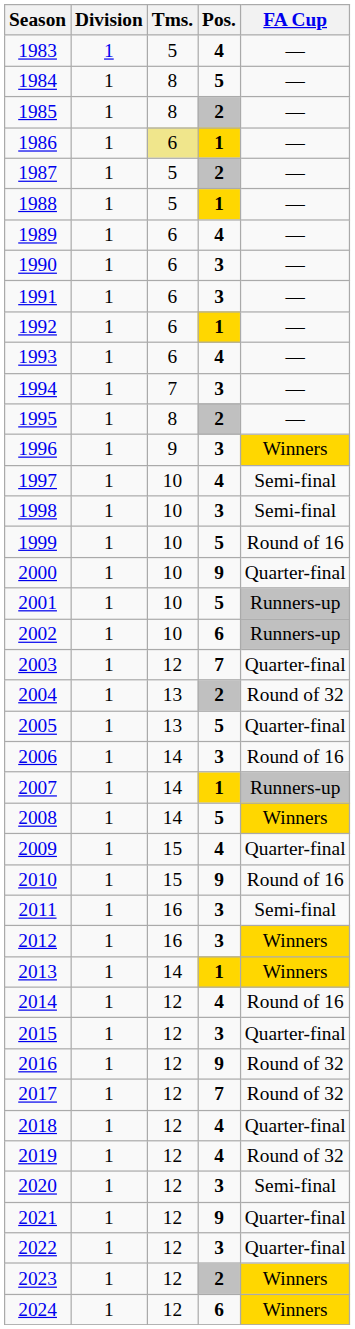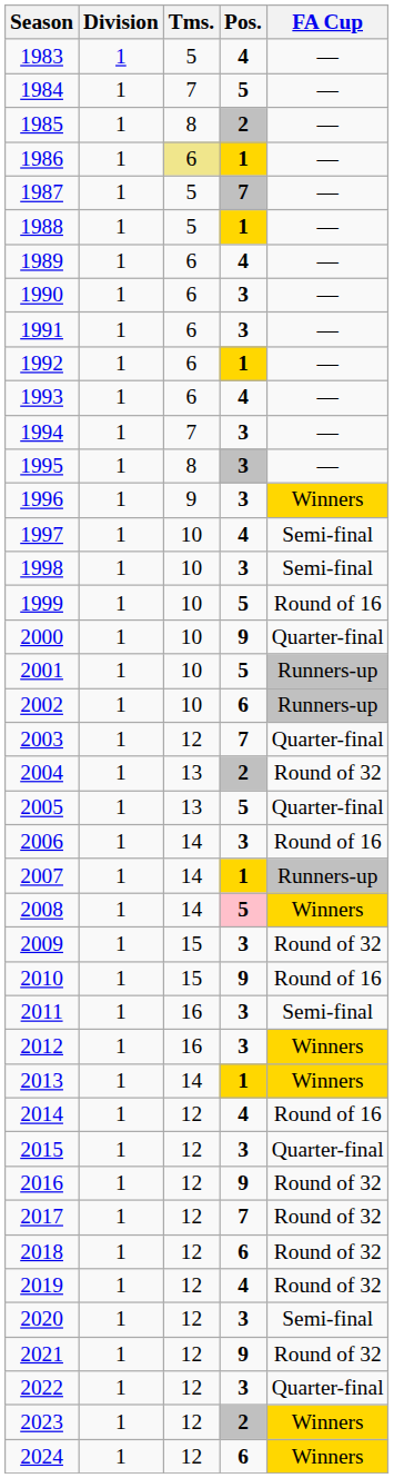 <table class="wikitable">
 <tr>
 <th>Season</th>
 <th>Division</th>
 <th>Tms.</th>
 <th>Pos.</th>
 <th><a href='#'>FA Cup</a></th>
 </tr>
 <tr>
 <td align=center><a href='#'>1983</a></td>
 <td align=center><a href='#'>1</a></td>
 <td align=center>5</td>
 <td align=center><strong>4</strong></td>
 <td align=center>—</td>
 </tr>
 <tr>
 <td align=center><a href='#'>1984</a></td>
 <td align=center>1</td>
-<td align=center>8</td>
+<td align=center>7</td>
 <td align=center><strong>5</strong></td>
 <td align=center>—</td>
 </tr>
 <tr>
 <td align=center><a href='#'>1985</a></td>
 <td align=center>1</td>
 <td align=center>8</td>
 <td align=center bgcolor=silver><strong>2</strong></td>
 <td align=center>—</td>
 </tr>
 <tr>
 <td align=center><a href='#'>1986</a></td>
 <td align=center>1</td>
 <td align=center style="background: khaki;">6</td>
 <td align=center bgcolor=gold><strong>1</strong></td>
 <td align=center>—</td>
 </tr>
 <tr>
 <td align=center><a href='#'>1987</a></td>
 <td align=center>1</td>
 <td align=center>5</td>
-<td align=center bgcolor=silver><strong>2</strong></td>
+<td align=center bgcolor=silver><strong>7</strong></td>
 <td align=center>—</td>
 </tr>
 <tr>
 <td align=center><a href='#'>1988</a></td>
 <td align=center>1</td>
 <td align=center>5</td>
 <td align=center bgcolor=gold><strong>1</strong></td>
 <td align=center>—</td>
 </tr>
 <tr>
 <td align=center><a href='#'>1989</a></td>
 <td align=center>1</td>
 <td align=center>6</td>
 <td align=center><strong>4</strong></td>
 <td align=center>—</td>
 </tr>
 <tr>
 <td align=center><a href='#'>1990</a></td>
 <td align=center>1</td>
 <td align=center>6</td>
 <td align=center><strong>3</strong></td>
 <td align=center>—</td>
 </tr>
 <tr>
 <td align=center><a href='#'>1991</a></td>
 <td align=center>1</td>
 <td align=center>6</td>
 <td align=center><strong>3</strong></td>
 <td align=center>—</td>
 </tr>
 <tr>
 <td align=center><a href='#'>1992</a></td>
 <td align=center>1</td>
 <td align=center>6</td>
 <td align=center bgcolor=gold><strong>1</strong></td>
 <td align=center>—</td>
 </tr>
 <tr>
 <td align=center><a href='#'>1993</a></td>
 <td align=center>1</td>
 <td align=center>6</td>
 <td align=center><strong>4</strong></td>
 <td align=center>—</td>
 </tr>
 <tr>
 <td align=center><a href='#'>1994</a></td>
 <td align=center>1</td>
 <td align=center>7</td>
 <td align=center><strong>3</strong></td>
 <td align=center>—</td>
 </tr>
 <tr>
 <td align=center><a href='#'>1995</a></td>
 <td align=center>1</td>
 <td align=center>8</td>
-<td align=center bgcolor=silver><strong>2</strong></td>
+<td align=center bgcolor=silver><strong>3</strong></td>
 <td align=center>—</td>
 </tr>
 <tr>
 <td align=center><a href='#'>1996</a></td>
 <td align=center>1</td>
 <td align=center>9</td>
 <td align=center><strong>3</strong></td>
 <td align=center bgcolor=gold>Winners</td>
 </tr>
 <tr>
 <td align=center><a href='#'>1997</a></td>
 <td align=center>1</td>
 <td align=center>10</td>
 <td align=center><strong>4</strong></td>
 <td align=center>Semi-final</td>
 </tr>
 <tr>
 <td align=center><a href='#'>1998</a></td>
 <td align=center>1</td>
 <td align=center>10</td>
 <td align=center><strong>3</strong></td>
 <td align=center>Semi-final</td>
 </tr>
 <tr>
 <td align=center><a href='#'>1999</a></td>
 <td align=center>1</td>
 <td align=center>10</td>
 <td align=center><strong>5</strong></td>
 <td align=center>Round of 16</td>
 </tr>
 <tr>
 <td align=center><a href='#'>2000</a></td>
 <td align=center>1</td>
 <td align=center>10</td>
 <td align=center><strong>9</strong></td>
 <td align=center>Quarter-final</td>
 </tr>
 <tr>
 <td align=center><a href='#'>2001</a></td>
 <td align=center>1</td>
 <td align=center>10</td>
 <td align=center><strong>5</strong></td>
 <td align=center bgcolor=silver>Runners-up</td>
 </tr>
 <tr>
 <td align=center><a href='#'>2002</a></td>
 <td align=center>1</td>
 <td align=center>10</td>
 <td align=center><strong>6</strong></td>
 <td align=center bgcolor=silver>Runners-up</td>
 </tr>
 <tr>
 <td align=center><a href='#'>2003</a></td>
 <td align=center>1</td>
 <td align=center>12</td>
 <td align=center><strong>7</strong></td>
 <td align=center>Quarter-final</td>
 </tr>
 <tr>
 <td align=center><a href='#'>2004</a></td>
 <td align=center>1</td>
 <td align=center>13</td>
 <td align=center bgcolor=silver><strong>2</strong></td>
 <td align=center>Round of 32</td>
 </tr>
 <tr>
 <td align=center><a href='#'>2005</a></td>
 <td align=center>1</td>
 <td align=center>13</td>
 <td align=center><strong>5</strong></td>
 <td align=center>Quarter-final</td>
 </tr>
 <tr>
 <td align=center><a href='#'>2006</a></td>
 <td align=center>1</td>
 <td align=center>14</td>
 <td align=center><strong>3</strong></td>
 <td align=center>Round of 16</td>
 </tr>
 <tr>
 <td align=center><a href='#'>2007</a></td>
 <td align=center>1</td>
 <td align=center>14</td>
 <td align=center bgcolor=gold><strong>1</strong></td>
 <td align=center bgcolor=silver>Runners-up</td>
 </tr>
 <tr>
 <td align=center><a href='#'>2008</a></td>
 <td align=center>1</td>
 <td align=center>14</td>
-<td align=center><strong>5</strong></td>
+<td align=center style="background: pink;"><strong>5</strong></td>
 <td align=center bgcolor=gold>Winners</td>
 </tr>
 <tr>
 <td align=center><a href='#'>2009</a></td>
 <td align=center>1</td>
 <td align=center>15</td>
-<td align=center><strong>4</strong></td>
-<td align=center>Quarter-final</td>
+<td align=center><strong>3</strong></td>
+<td align=center>Round of 32</td>
 </tr>
 <tr>
 <td align=center><a href='#'>2010</a></td>
 <td align=center>1</td>
 <td align=center>15</td>
 <td align=center><strong>9</strong></td>
 <td align=center>Round of 16</td>
 </tr>
 <tr>
 <td align=center><a href='#'>2011</a></td>
 <td align=center>1</td>
 <td align=center>16</td>
 <td align=center><strong>3</strong></td>
 <td align=center>Semi-final</td>
 </tr>
 <tr>
 <td align=center><a href='#'>2012</a></td>
 <td align=center>1</td>
 <td align=center>16</td>
 <td align=center><strong>3</strong></td>
 <td align=center bgcolor=gold>Winners</td>
 </tr>
 <tr>
 <td align=center><a href='#'>2013</a></td>
 <td align=center>1</td>
 <td align=center>14</td>
 <td align=center bgcolor=gold><strong>1</strong></td>
 <td align=center bgcolor=gold>Winners</td>
 </tr>
 <tr>
 <td align=center><a href='#'>2014</a></td>
 <td align=center>1</td>
 <td align=center>12</td>
 <td align=center><strong>4</strong></td>
 <td align=center>Round of 16</td>
 </tr>
 <tr>
 <td align=center><a href='#'>2015</a></td>
 <td align=center>1</td>
 <td align=center>12</td>
 <td align=center><strong>3</strong></td>
 <td align=center>Quarter-final</td>
 </tr>
 <tr>
 <td align=center><a href='#'>2016</a></td>
 <td align=center>1</td>
 <td align=center>12</td>
 <td align=center><strong>9</strong></td>
 <td align=center>Round of 32</td>
 </tr>
 <tr>
 <td align=center><a href='#'>2017</a></td>
 <td align=center>1</td>
 <td align=center>12</td>
 <td align=center><strong>7</strong></td>
 <td align=center>Round of 32</td>
 </tr>
 <tr>
 <td align=center><a href='#'>2018</a></td>
 <td align=center>1</td>
 <td align=center>12</td>
-<td align=center><strong>4</strong></td>
-<td align=center>Quarter-final</td>
+<td align=center><strong>6</strong></td>
+<td align=center>Round of 32</td>
 </tr>
 <tr>
 <td align=center><a href='#'>2019</a></td>
 <td align=center>1</td>
 <td align=center>12</td>
 <td align=center><strong>4</strong></td>
 <td align=center>Round of 32</td>
 </tr>
 <tr>
 <td align=center><a href='#'>2020</a></td>
 <td align=center>1</td>
 <td align=center>12</td>
 <td align=center><strong>3</strong></td>
 <td align=center>Semi-final</td>
 </tr>
 <tr>
 <td align=center><a href='#'>2021</a></td>
 <td align=center>1</td>
 <td align=center>12</td>
 <td align=center><strong>9</strong></td>
-<td align=center>Quarter-final</td>
+<td align=center>Round of 32</td>
 </tr>
 <tr>
 <td align=center><a href='#'>2022</a></td>
 <td align=center>1</td>
 <td align=center>12</td>
 <td align=center><strong>3</strong></td>
 <td align=center>Quarter-final</td>
 </tr>
 <tr>
 <td align=center><a href='#'>2023</a></td>
 <td align=center>1</td>
 <td align=center>12</td>
 <td align=center bgcolor=silver><strong>2</strong></td>
 <td align=center bgcolor=gold>Winners</td>
 </tr>
 <tr>
 <td align=center><a href='#'>2024</a></td>
 <td align=center>1</td>
 <td align=center>12</td>
 <td align=center><strong>6</strong></td>
 <td align=center bgcolor=gold>Winners</td>
 </tr>
 </table>
